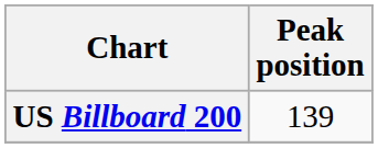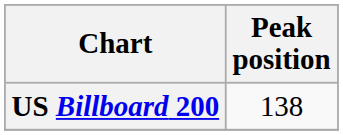 <table class="wikitable plainrowheaders sortable" style="text-align:center;" border="1">
 <tr>
 <th scope="col">Chart</th>
 <th scope="col">Peak<br>position</th>
 </tr>
 <tr>
 <th scope="row">US <a href='#'><em>Billboard</em> 200</a></th>
-<td>139</td>
+<td>138</td>
 </tr>
 <tr>
 </tr>
 </table>
